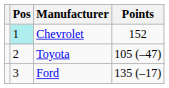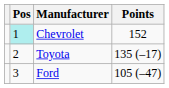 <table class="wikitable" style="font-size: 95%;">
 <tr>
 <th></th>
 <th>Pos</th>
 <th>Manufacturer</th>
 <th>Points</th>
 </tr>
 <tr>
 <td align="left"></td>
 <td style="background: paleturquoise;">1</td>
 <td><a href='#'>Chevrolet</a></td>
 <td style="text-align:center;">152</td>
 </tr>
 <tr>
 <td align="left"></td>
 <td>2</td>
 <td><a href='#'>Toyota</a></td>
-<td style="text-align:right;">105 (–47)</td>
+<td style="text-align:right;">135 (–17)</td>
 </tr>
 <tr>
 <td align="left"></td>
 <td>3</td>
 <td><a href='#'>Ford</a></td>
-<td style="text-align:right;">135 (–17)</td>
+<td style="text-align:right;">105 (–47)</td>
 </tr>
 </table>
